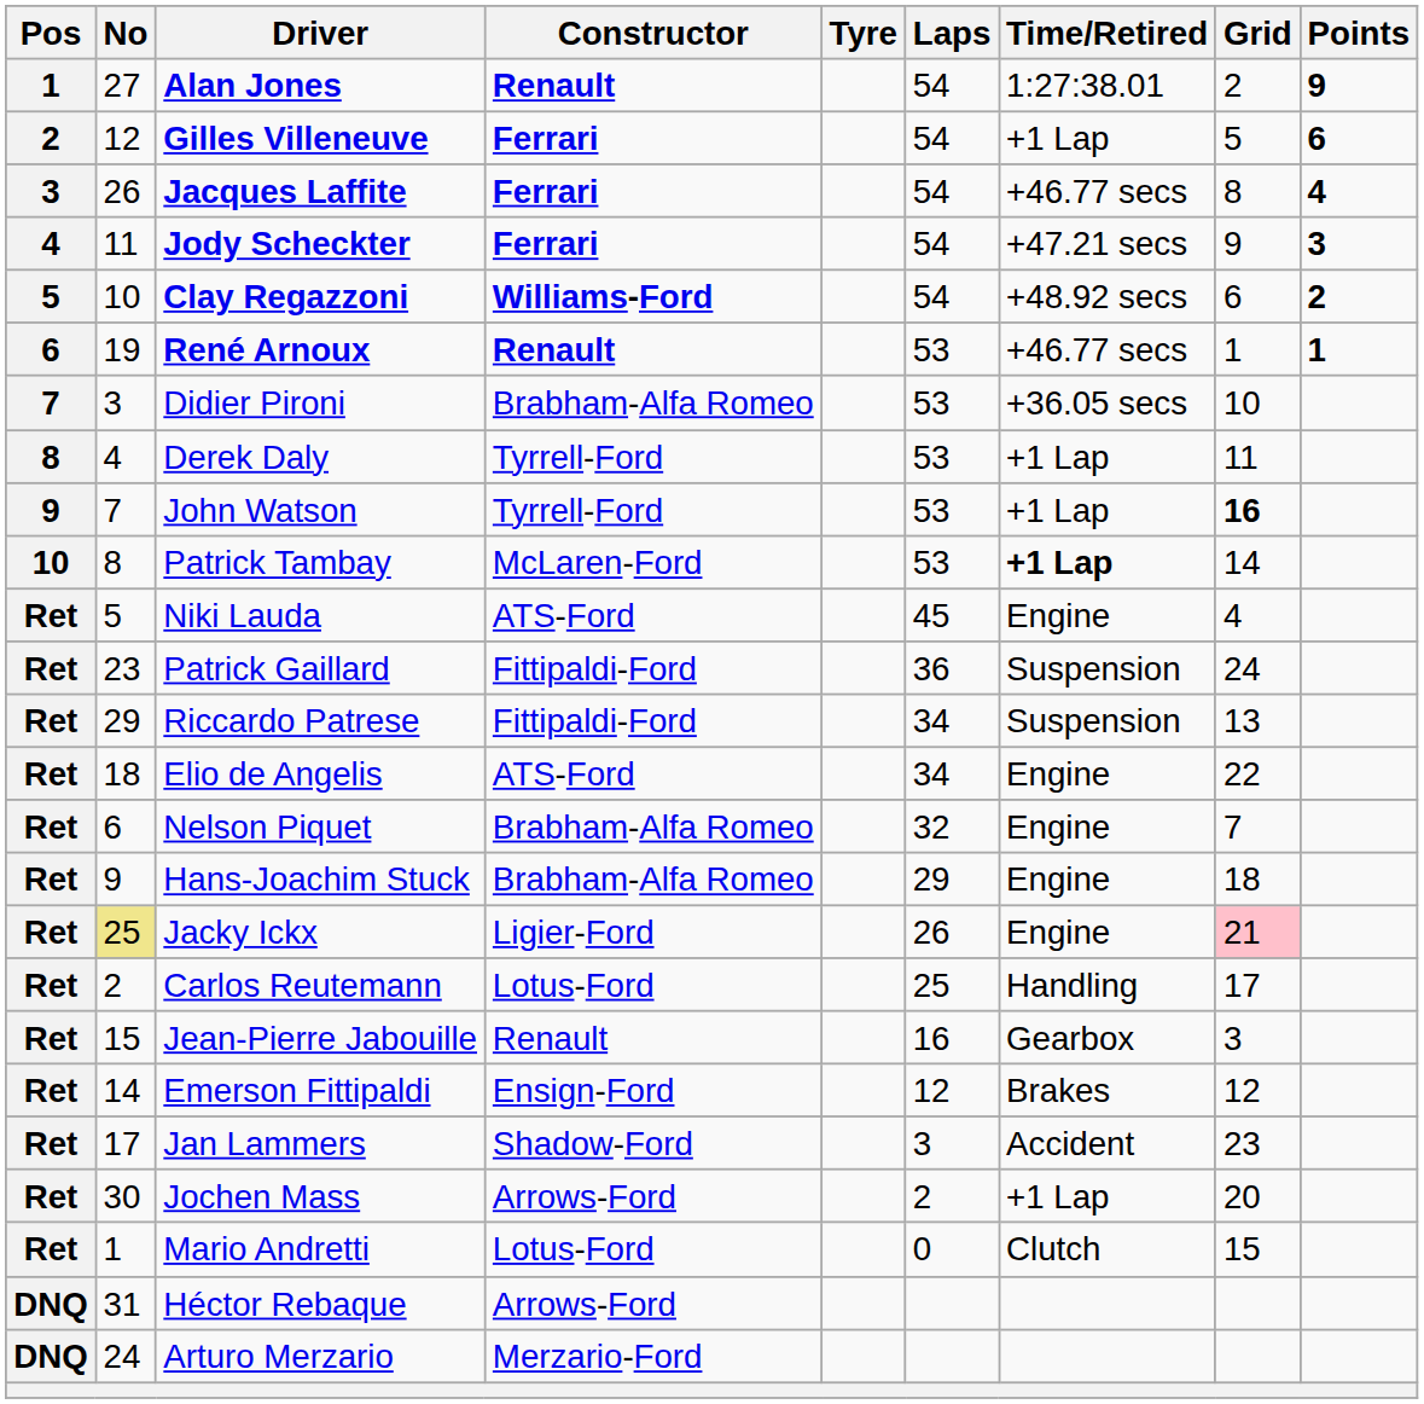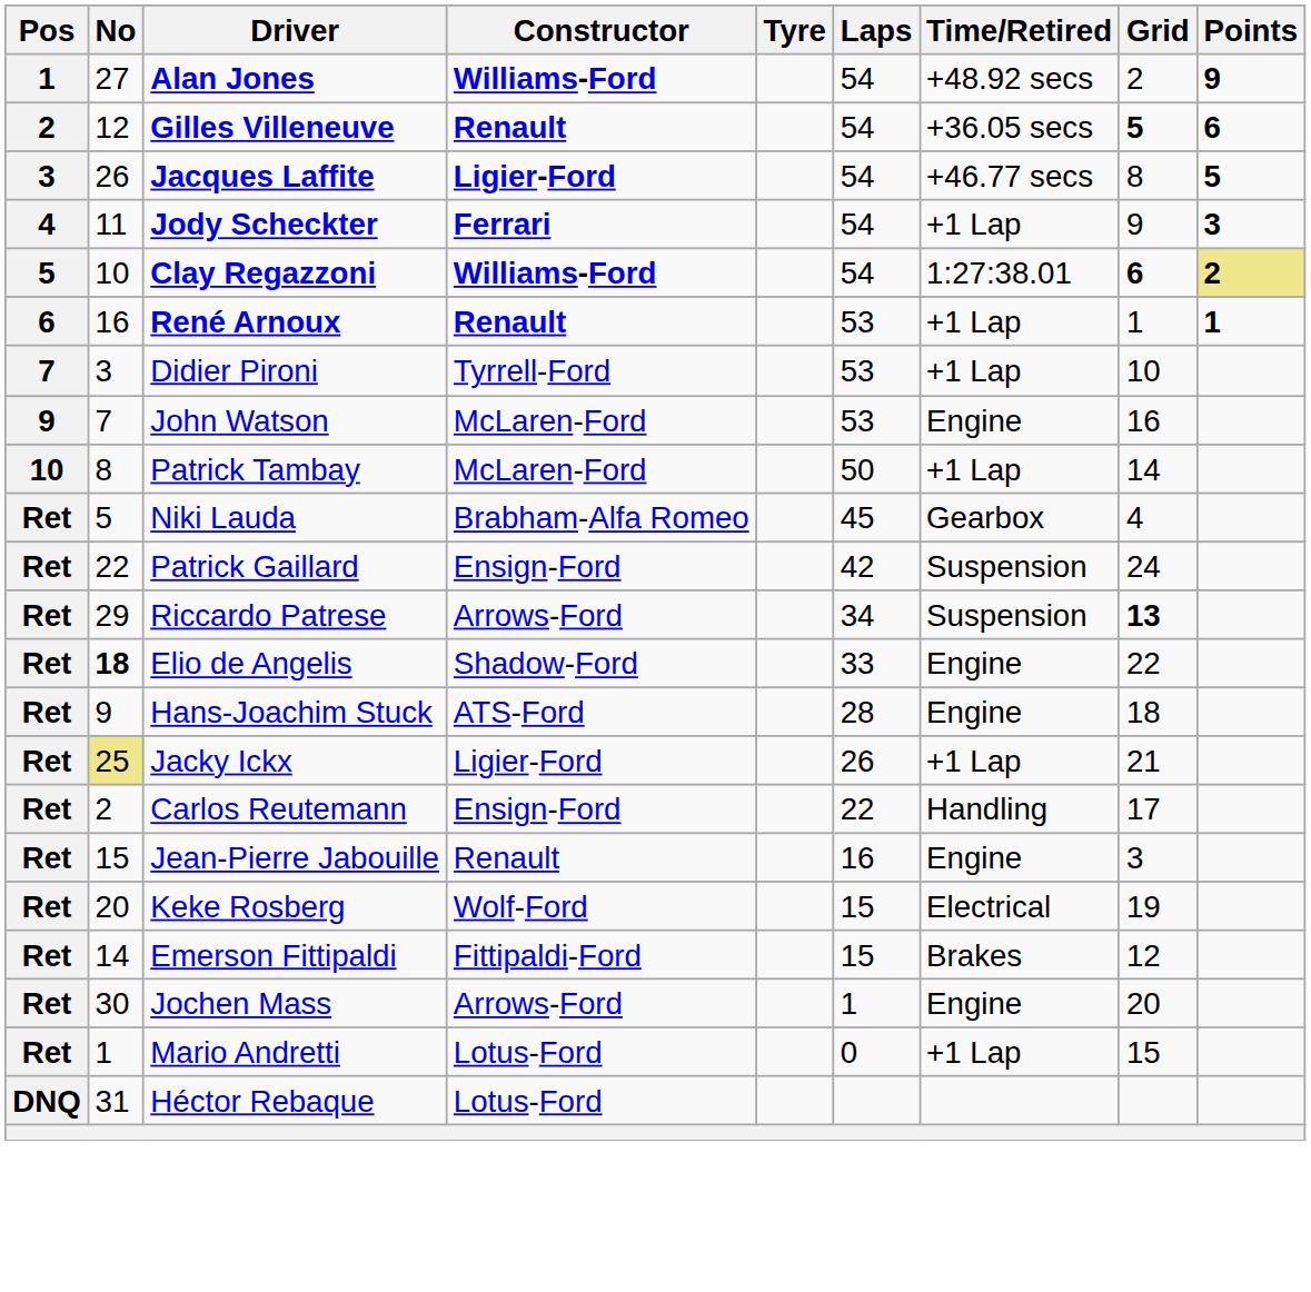 <table class="wikitable" style="font-size: 95%;">
 <tr>
 <th>Pos</th>
 <th>No</th>
 <th>Driver</th>
 <th>Constructor</th>
 <th>Tyre</th>
 <th>Laps</th>
 <th>Time/Retired</th>
 <th>Grid</th>
 <th>Points</th>
 </tr>
 <tr>
 <th>1</th>
 <td>27</td>
 <td> <strong><a href='#'>Alan Jones</a></strong></td>
-<td><strong><a href='#'>Renault</a></strong></td>
+<td><strong><a href='#'>Williams</a>-<a href='#'>Ford</a></strong></td>
 <td></td>
 <td>54</td>
-<td>1:27:38.01</td>
+<td>+48.92 secs</td>
 <td>2</td>
 <td><strong>9</strong></td>
 </tr>
 <tr>
 <th>2</th>
 <td>12</td>
 <td> <strong><a href='#'>Gilles Villeneuve</a></strong></td>
-<td><strong><a href='#'>Ferrari</a></strong></td>
+<td><strong><a href='#'>Renault</a></strong></td>
 <td></td>
 <td>54</td>
-<td>+1 Lap</td>
-<td>5</td>
+<td>+36.05 secs</td>
+<td><strong>5</strong></td>
 <td><strong>6</strong></td>
 </tr>
 <tr>
 <th>3</th>
 <td>26</td>
 <td> <strong><a href='#'>Jacques Laffite</a></strong></td>
-<td><strong><a href='#'>Ferrari</a></strong></td>
+<td><strong><a href='#'>Ligier</a>-<a href='#'>Ford</a></strong></td>
 <td></td>
 <td>54</td>
 <td>+46.77 secs</td>
 <td>8</td>
-<td><strong>4</strong></td>
+<td><strong>5</strong></td>
 </tr>
 <tr>
 <th>4</th>
 <td>11</td>
 <td> <strong><a href='#'>Jody Scheckter</a></strong></td>
 <td><strong><a href='#'>Ferrari</a></strong></td>
 <td></td>
 <td>54</td>
-<td>+47.21 secs</td>
+<td>+1 Lap</td>
 <td>9</td>
 <td><strong>3</strong></td>
 </tr>
 <tr>
 <th>5</th>
 <td>10</td>
 <td> <strong><a href='#'>Clay Regazzoni</a></strong></td>
 <td><strong><a href='#'>Williams</a>-<a href='#'>Ford</a></strong></td>
 <td></td>
 <td>54</td>
-<td>+48.92 secs</td>
-<td>6</td>
-<td><strong>2</strong></td>
+<td>1:27:38.01</td>
+<td><strong>6</strong></td>
+<td style="background: khaki;"><strong>2</strong></td>
 </tr>
 <tr>
 <th>6</th>
-<td>19</td>
+<td>16</td>
 <td> <strong><a href='#'>René Arnoux</a></strong></td>
 <td><strong><a href='#'>Renault</a></strong></td>
 <td></td>
 <td>53</td>
-<td>+46.77 secs</td>
+<td>+1 Lap</td>
 <td>1</td>
 <td><strong>1</strong></td>
 </tr>
 <tr>
 <th>7</th>
 <td>3</td>
 <td> <a href='#'>Didier Pironi</a></td>
-<td><a href='#'>Brabham</a>-<a href='#'>Alfa Romeo</a></td>
-<td></td>
-<td>53</td>
-<td>+36.05 secs</td>
-<td>10</td>
-<td></td>
-</tr>
-<tr>
-<th>8</th>
-<td>4</td>
-<td> <a href='#'>Derek Daly</a></td>
 <td><a href='#'>Tyrrell</a>-<a href='#'>Ford</a></td>
 <td></td>
 <td>53</td>
 <td>+1 Lap</td>
-<td>11</td>
+<td>10</td>
 <td></td>
 </tr>
 <tr>
 <th>9</th>
 <td>7</td>
 <td> <a href='#'>John Watson</a></td>
-<td><a href='#'>Tyrrell</a>-<a href='#'>Ford</a></td>
+<td><a href='#'>McLaren</a>-<a href='#'>Ford</a></td>
 <td></td>
 <td>53</td>
-<td>+1 Lap</td>
-<td><strong>16</strong></td>
+<td>Engine</td>
+<td>16</td>
 <td></td>
 </tr>
 <tr>
 <th>10</th>
 <td>8</td>
 <td> <a href='#'>Patrick Tambay</a></td>
 <td><a href='#'>McLaren</a>-<a href='#'>Ford</a></td>
 <td></td>
-<td>53</td>
-<td><strong>+1 Lap</strong></td>
+<td>50</td>
+<td>+1 Lap</td>
 <td>14</td>
 <td></td>
 </tr>
 <tr>
 <th>Ret</th>
 <td>5</td>
 <td> <a href='#'>Niki Lauda</a></td>
-<td><a href='#'>ATS</a>-<a href='#'>Ford</a></td>
+<td><a href='#'>Brabham</a>-<a href='#'>Alfa Romeo</a></td>
 <td></td>
 <td>45</td>
-<td>Engine</td>
+<td>Gearbox</td>
 <td>4</td>
 <td></td>
 </tr>
 <tr>
 <th>Ret</th>
-<td>23</td>
+<td>22</td>
 <td> <a href='#'>Patrick Gaillard</a></td>
-<td><a href='#'>Fittipaldi</a>-<a href='#'>Ford</a></td>
+<td><a href='#'>Ensign</a>-<a href='#'>Ford</a></td>
 <td></td>
-<td>36</td>
+<td>42</td>
 <td>Suspension</td>
 <td>24</td>
 <td></td>
 </tr>
 <tr>
 <th>Ret</th>
 <td>29</td>
 <td> <a href='#'>Riccardo Patrese</a></td>
-<td><a href='#'>Fittipaldi</a>-<a href='#'>Ford</a></td>
+<td><a href='#'>Arrows</a>-<a href='#'>Ford</a></td>
 <td></td>
 <td>34</td>
 <td>Suspension</td>
-<td>13</td>
+<td><strong>13</strong></td>
 <td></td>
 </tr>
 <tr>
 <th>Ret</th>
-<td>18</td>
+<td><strong>18</strong></td>
 <td> <a href='#'>Elio de Angelis</a></td>
-<td><a href='#'>ATS</a>-<a href='#'>Ford</a></td>
+<td><a href='#'>Shadow</a>-<a href='#'>Ford</a></td>
 <td></td>
-<td>34</td>
+<td>33</td>
 <td>Engine</td>
 <td>22</td>
 <td></td>
 </tr>
 <tr>
 <th>Ret</th>
-<td>6</td>
-<td> <a href='#'>Nelson Piquet</a></td>
-<td><a href='#'>Brabham</a>-<a href='#'>Alfa Romeo</a></td>
-<td></td>
-<td>32</td>
-<td>Engine</td>
-<td>7</td>
-<td></td>
-</tr>
-<tr>
-<th>Ret</th>
 <td>9</td>
 <td> <a href='#'>Hans-Joachim Stuck</a></td>
-<td><a href='#'>Brabham</a>-<a href='#'>Alfa Romeo</a></td>
+<td><a href='#'>ATS</a>-<a href='#'>Ford</a></td>
 <td></td>
-<td>29</td>
+<td>28</td>
 <td>Engine</td>
 <td>18</td>
 <td></td>
 </tr>
 <tr>
 <th>Ret</th>
 <td style="background: khaki;">25</td>
 <td> <a href='#'>Jacky Ickx</a></td>
 <td><a href='#'>Ligier</a>-<a href='#'>Ford</a></td>
 <td></td>
 <td>26</td>
-<td>Engine</td>
-<td style="background: pink;">21</td>
+<td>+1 Lap</td>
+<td>21</td>
 <td></td>
 </tr>
 <tr>
 <th>Ret</th>
 <td>2</td>
 <td> <a href='#'>Carlos Reutemann</a></td>
-<td><a href='#'>Lotus</a>-<a href='#'>Ford</a></td>
+<td><a href='#'>Ensign</a>-<a href='#'>Ford</a></td>
 <td></td>
-<td>25</td>
+<td>22</td>
 <td>Handling</td>
 <td>17</td>
 <td></td>
 </tr>
 <tr>
 <th>Ret</th>
 <td>15</td>
 <td> <a href='#'>Jean-Pierre Jabouille</a></td>
 <td><a href='#'>Renault</a></td>
 <td></td>
 <td>16</td>
-<td>Gearbox</td>
+<td>Engine</td>
 <td>3</td>
+<td></td>
+</tr>
+<tr>
+<th>Ret</th>
+<td>20</td>
+<td> <a href='#'>Keke Rosberg</a></td>
+<td><a href='#'>Wolf</a>-<a href='#'>Ford</a></td>
+<td></td>
+<td>15</td>
+<td>Electrical</td>
+<td>19</td>
 <td></td>
 </tr>
 <tr>
 <th>Ret</th>
 <td>14</td>
 <td> <a href='#'>Emerson Fittipaldi</a></td>
-<td><a href='#'>Ensign</a>-<a href='#'>Ford</a></td>
+<td><a href='#'>Fittipaldi</a>-<a href='#'>Ford</a></td>
 <td></td>
-<td>12</td>
+<td>15</td>
 <td>Brakes</td>
 <td>12</td>
-<td></td>
-</tr>
-<tr>
-<th>Ret</th>
-<td>17</td>
-<td> <a href='#'>Jan Lammers</a></td>
-<td><a href='#'>Shadow</a>-<a href='#'>Ford</a></td>
-<td></td>
-<td>3</td>
-<td>Accident</td>
-<td>23</td>
 <td></td>
 </tr>
 <tr>
 <th>Ret</th>
 <td>30</td>
 <td> <a href='#'>Jochen Mass</a></td>
 <td><a href='#'>Arrows</a>-<a href='#'>Ford</a></td>
 <td></td>
-<td>2</td>
-<td>+1 Lap</td>
+<td>1</td>
+<td>Engine</td>
 <td>20</td>
 <td></td>
 </tr>
 <tr>
 <th>Ret</th>
 <td>1</td>
 <td> <a href='#'>Mario Andretti</a></td>
 <td><a href='#'>Lotus</a>-<a href='#'>Ford</a></td>
 <td></td>
 <td>0</td>
-<td>Clutch</td>
+<td>+1 Lap</td>
 <td>15</td>
 <td></td>
 </tr>
 <tr>
 <th>DNQ</th>
 <td>31</td>
 <td> <a href='#'>Héctor Rebaque</a></td>
-<td><a href='#'>Arrows</a>-<a href='#'>Ford</a></td>
-<td></td>
-<td></td>
-<td></td>
-<td></td>
-<td></td>
-</tr>
-<tr>
-<th>DNQ</th>
-<td>24</td>
-<td> <a href='#'>Arturo Merzario</a></td>
-<td><a href='#'>Merzario</a>-<a href='#'>Ford</a></td>
+<td><a href='#'>Lotus</a>-<a href='#'>Ford</a></td>
 <td></td>
 <td></td>
 <td></td>
 <td></td>
 <td></td>
 </tr>
 <tr>
 <th colspan="9"></th>
 </tr>
 </table>
